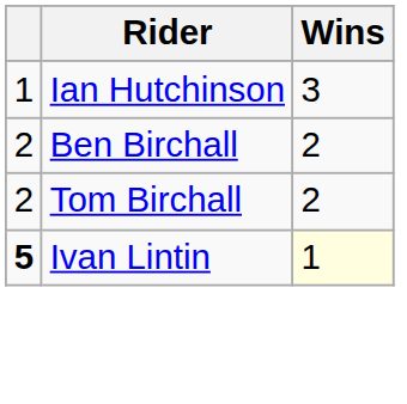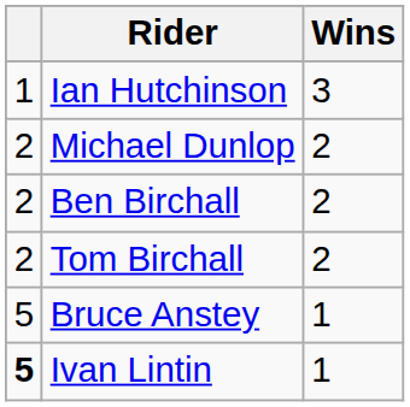 <table class="wikitable">
 <tr>
 <th></th>
 <th>Rider</th>
 <th>Wins</th>
 </tr>
 <tr>
 <td>1</td>
 <td> <a href='#'>Ian Hutchinson</a></td>
 <td>3</td>
 </tr>
 <tr>
 <td>2</td>
+<td> <a href='#'>Michael Dunlop</a></td>
+<td>2</td>
+</tr>
+<tr>
+<td>2</td>
 <td> <a href='#'>Ben Birchall</a></td>
 <td>2</td>
 </tr>
 <tr>
 <td>2</td>
 <td> <a href='#'>Tom Birchall</a></td>
 <td>2</td>
 </tr>
 <tr>
+<td>5</td>
+<td> <a href='#'>Bruce Anstey</a></td>
+<td>1</td>
+</tr>
+<tr>
 <td><strong>5</strong></td>
 <td> <a href='#'>Ivan Lintin</a></td>
-<td style="background: lightyellow;">1</td>
+<td>1</td>
 </tr>
 </table>
